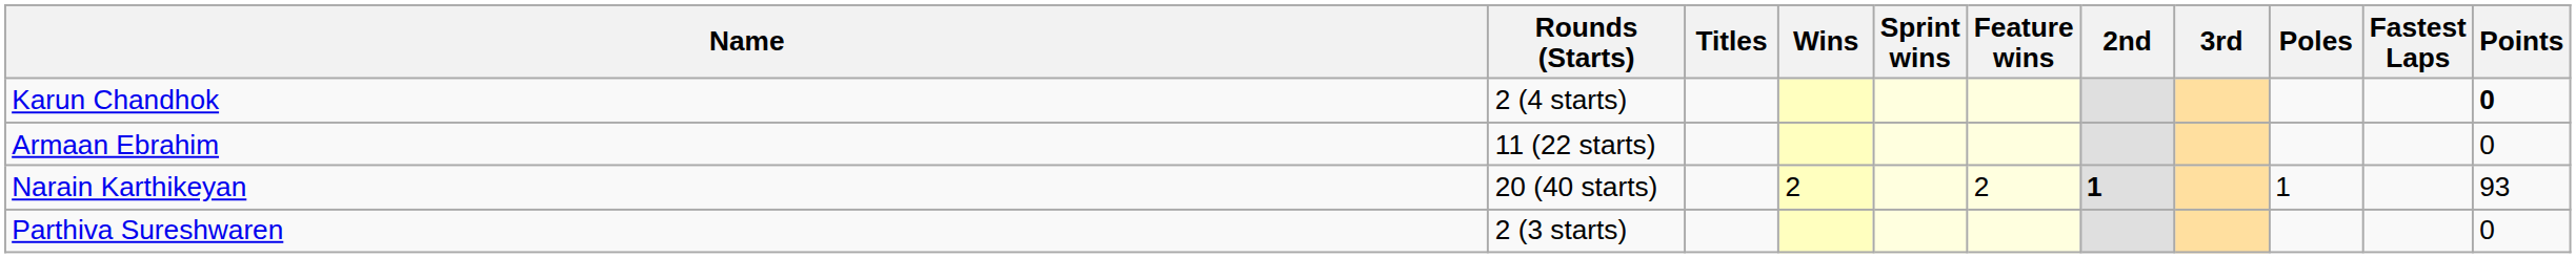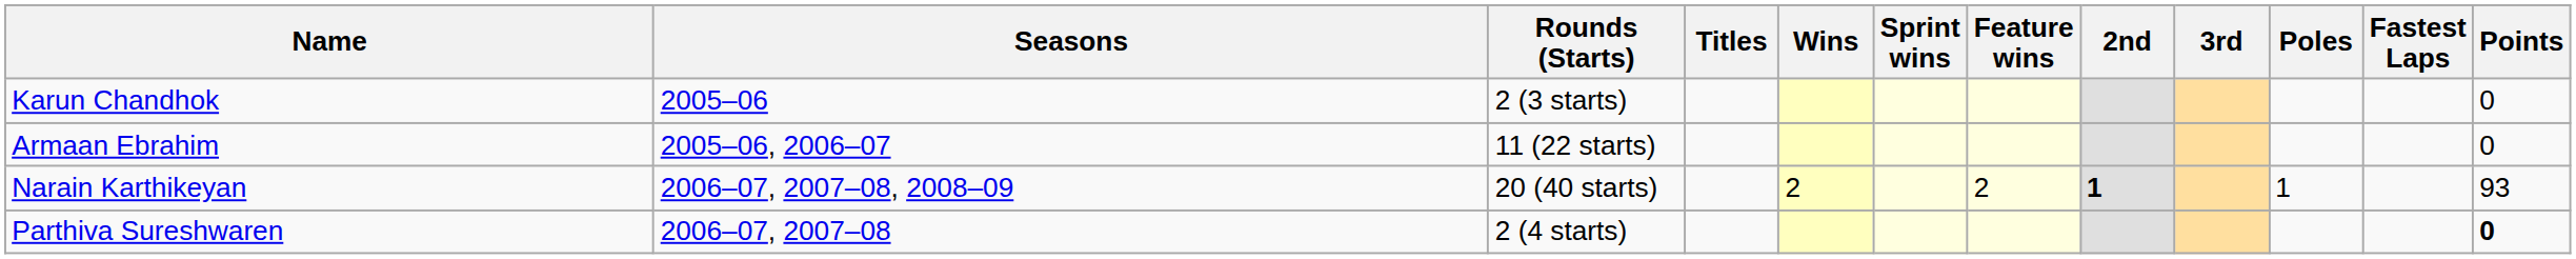 <table class="wikitable sortable" style="font-size: 85%" width="100%">
 <tr>
 <th>Name</th>
+<th>Seasons</th>
 <th width=90px>Rounds<br>(Starts)</th>
 <th width=40px>Titles</th>
 <th width=40px>Wins</th>
 <th width=40px>Sprint<br>wins</th>
 <th width=40px>Feature<br>wins</th>
 <th width=40px>2nd</th>
 <th width=40px>3rd</th>
 <th width=40px>Poles</th>
 <th width=40px>Fastest<br>Laps</th>
 <th width=40px>Points</th>
 </tr>
 <tr>
 <td><a href='#'>Karun Chandhok</a></td>
-<td>2 (4 starts)</td>
+<td><a href='#'>2005–06</a></td>
+<td>2 (3 starts)</td>
 <td></td>
 <td style="background:#FFFFBF;"></td>
 <td style="background:#FFFFDF;"></td>
 <td style="background:#FFFFDF;"></td>
 <td style="background:#DFDFDF;"></td>
 <td style="background:#FFDF9F;"></td>
 <td></td>
 <td></td>
-<td><strong>0</strong></td>
+<td>0</td>
 </tr>
 <tr>
 <td><a href='#'>Armaan Ebrahim</a></td>
+<td><a href='#'>2005–06</a>, <a href='#'>2006–07</a></td>
 <td>11 (22 starts)</td>
 <td></td>
 <td style="background:#FFFFBF;"></td>
 <td style="background:#FFFFDF;"></td>
 <td style="background:#FFFFDF;"></td>
 <td style="background:#DFDFDF;"></td>
 <td style="background:#FFDF9F;"></td>
 <td></td>
 <td></td>
 <td>0</td>
 </tr>
 <tr>
 <td><a href='#'>Narain Karthikeyan</a></td>
+<td><a href='#'>2006–07</a>, <a href='#'>2007–08</a>, <a href='#'>2008–09</a></td>
 <td>20 (40 starts)</td>
 <td></td>
 <td style="background:#FFFFBF;">2</td>
 <td style="background:#FFFFDF;"></td>
 <td style="background:#FFFFDF;">2</td>
 <td style="background:#DFDFDF;"><strong>1</strong></td>
 <td style="background:#FFDF9F;"></td>
 <td>1</td>
 <td></td>
 <td>93</td>
 </tr>
 <tr>
 <td><a href='#'>Parthiva Sureshwaren</a></td>
-<td>2 (3 starts)</td>
+<td><a href='#'>2006–07</a>, <a href='#'>2007–08</a></td>
+<td>2 (4 starts)</td>
 <td></td>
 <td style="background:#FFFFBF;"></td>
 <td style="background:#FFFFDF;"></td>
 <td style="background:#FFFFDF;"></td>
 <td style="background:#DFDFDF;"></td>
 <td style="background:#FFDF9F;"></td>
 <td></td>
 <td></td>
-<td>0</td>
+<td><strong>0</strong></td>
 </tr>
 </table>
